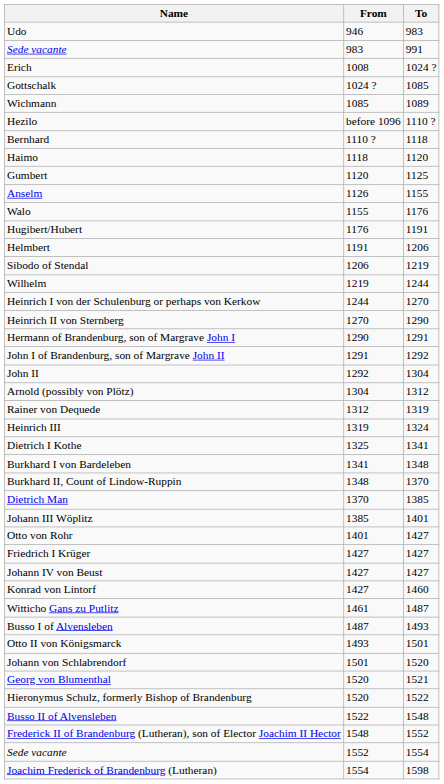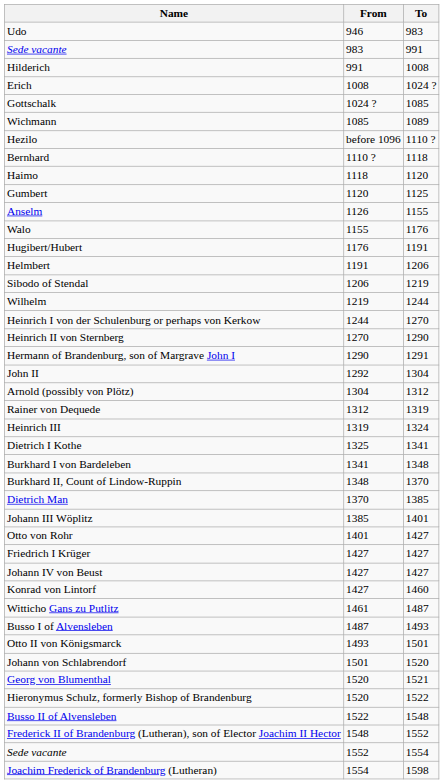 <table class="wikitable">
 <tr>
 <th>Name</th>
 <th>From</th>
 <th>To</th>
 </tr>
 <tr>
 <td>Udo</td>
 <td>946</td>
 <td>983</td>
 </tr>
 <tr>
 <td><em><a href='#'>Sede vacante</a></em></td>
 <td>983</td>
 <td>991</td>
+</tr>
+<tr>
+<td>Hilderich</td>
+<td>991</td>
+<td>1008</td>
 </tr>
 <tr>
 <td>Erich</td>
 <td>1008</td>
 <td>1024 ?</td>
 </tr>
 <tr>
 <td>Gottschalk</td>
 <td>1024 ?</td>
 <td>1085</td>
 </tr>
 <tr>
 <td>Wichmann</td>
 <td>1085</td>
 <td>1089</td>
 </tr>
 <tr>
 <td>Hezilo</td>
 <td>before 1096</td>
 <td>1110 ?</td>
 </tr>
 <tr>
 <td>Bernhard</td>
 <td>1110 ?</td>
 <td>1118</td>
 </tr>
 <tr>
 <td>Haimo</td>
 <td>1118</td>
 <td>1120</td>
 </tr>
 <tr>
 <td>Gumbert</td>
 <td>1120</td>
 <td>1125</td>
 </tr>
 <tr>
 <td><a href='#'>Anselm</a></td>
 <td>1126</td>
 <td>1155</td>
 </tr>
 <tr>
 <td>Walo</td>
 <td>1155</td>
 <td>1176</td>
 </tr>
 <tr>
 <td>Hugibert/Hubert</td>
 <td>1176</td>
 <td>1191</td>
 </tr>
 <tr>
 <td>Helmbert</td>
 <td>1191</td>
 <td>1206</td>
 </tr>
 <tr>
 <td>Sibodo of Stendal</td>
 <td>1206</td>
 <td>1219</td>
 </tr>
 <tr>
 <td>Wilhelm</td>
 <td>1219</td>
 <td>1244</td>
 </tr>
 <tr>
 <td>Heinrich I von der Schulenburg or perhaps von Kerkow</td>
 <td>1244</td>
 <td>1270</td>
 </tr>
 <tr>
 <td>Heinrich II von Sternberg</td>
 <td>1270</td>
 <td>1290</td>
 </tr>
 <tr>
 <td>Hermann of Brandenburg, son of Margrave <a href='#'>John I</a></td>
 <td>1290</td>
 <td>1291</td>
-</tr>
-<tr>
-<td>John I of Brandenburg, son of Margrave <a href='#'>John II</a></td>
-<td>1291</td>
-<td>1292</td>
 </tr>
 <tr>
 <td>John II</td>
 <td>1292</td>
 <td>1304</td>
 </tr>
 <tr>
 <td>Arnold (possibly von Plötz)</td>
 <td>1304</td>
 <td>1312</td>
 </tr>
 <tr>
 <td>Rainer von Dequede</td>
 <td>1312</td>
 <td>1319</td>
 </tr>
 <tr>
 <td>Heinrich III</td>
 <td>1319</td>
 <td>1324</td>
 </tr>
 <tr>
 <td>Dietrich I Kothe</td>
 <td>1325</td>
 <td>1341</td>
 </tr>
 <tr>
 <td>Burkhard I von Bardeleben</td>
 <td>1341</td>
 <td>1348</td>
 </tr>
 <tr>
 <td>Burkhard II, Count of Lindow-Ruppin</td>
 <td>1348</td>
 <td>1370</td>
 </tr>
 <tr>
 <td><a href='#'>Dietrich Man</a></td>
 <td>1370</td>
 <td>1385</td>
 </tr>
 <tr>
 <td>Johann III Wöplitz</td>
 <td>1385</td>
 <td>1401</td>
 </tr>
 <tr>
 <td>Otto von Rohr</td>
 <td>1401</td>
 <td>1427</td>
 </tr>
 <tr>
 <td>Friedrich I Krüger</td>
 <td>1427</td>
 <td>1427</td>
 </tr>
 <tr>
 <td>Johann IV von Beust</td>
 <td>1427</td>
 <td>1427</td>
 </tr>
 <tr>
 <td>Konrad von Lintorf</td>
 <td>1427</td>
 <td>1460</td>
 </tr>
 <tr>
 <td>Witticho <a href='#'>Gans zu Putlitz</a></td>
 <td>1461</td>
 <td>1487</td>
 </tr>
 <tr>
 <td>Busso I of <a href='#'>Alvensleben</a></td>
 <td>1487</td>
 <td>1493</td>
 </tr>
 <tr>
 <td>Otto II von Königsmarck</td>
 <td>1493</td>
 <td>1501</td>
 </tr>
 <tr>
 <td>Johann von Schlabrendorf</td>
 <td>1501</td>
 <td>1520</td>
 </tr>
 <tr>
 <td><a href='#'>Georg von Blumenthal</a></td>
 <td>1520</td>
 <td>1521</td>
 </tr>
 <tr>
 <td>Hieronymus Schulz, formerly Bishop of Brandenburg</td>
 <td>1520</td>
 <td>1522</td>
 </tr>
 <tr>
 <td><a href='#'>Busso II of Alvensleben</a></td>
 <td>1522</td>
 <td>1548</td>
 </tr>
 <tr>
 <td><a href='#'>Frederick II of Brandenburg</a> (Lutheran), son of Elector <a href='#'>Joachim II Hector</a></td>
 <td>1548</td>
 <td>1552</td>
 </tr>
 <tr>
 <td><em>Sede vacante</em></td>
 <td>1552</td>
 <td>1554</td>
 </tr>
 <tr>
 <td><a href='#'>Joachim Frederick of Brandenburg</a> (Lutheran)</td>
 <td>1554</td>
 <td>1598</td>
 </tr>
 </table>
